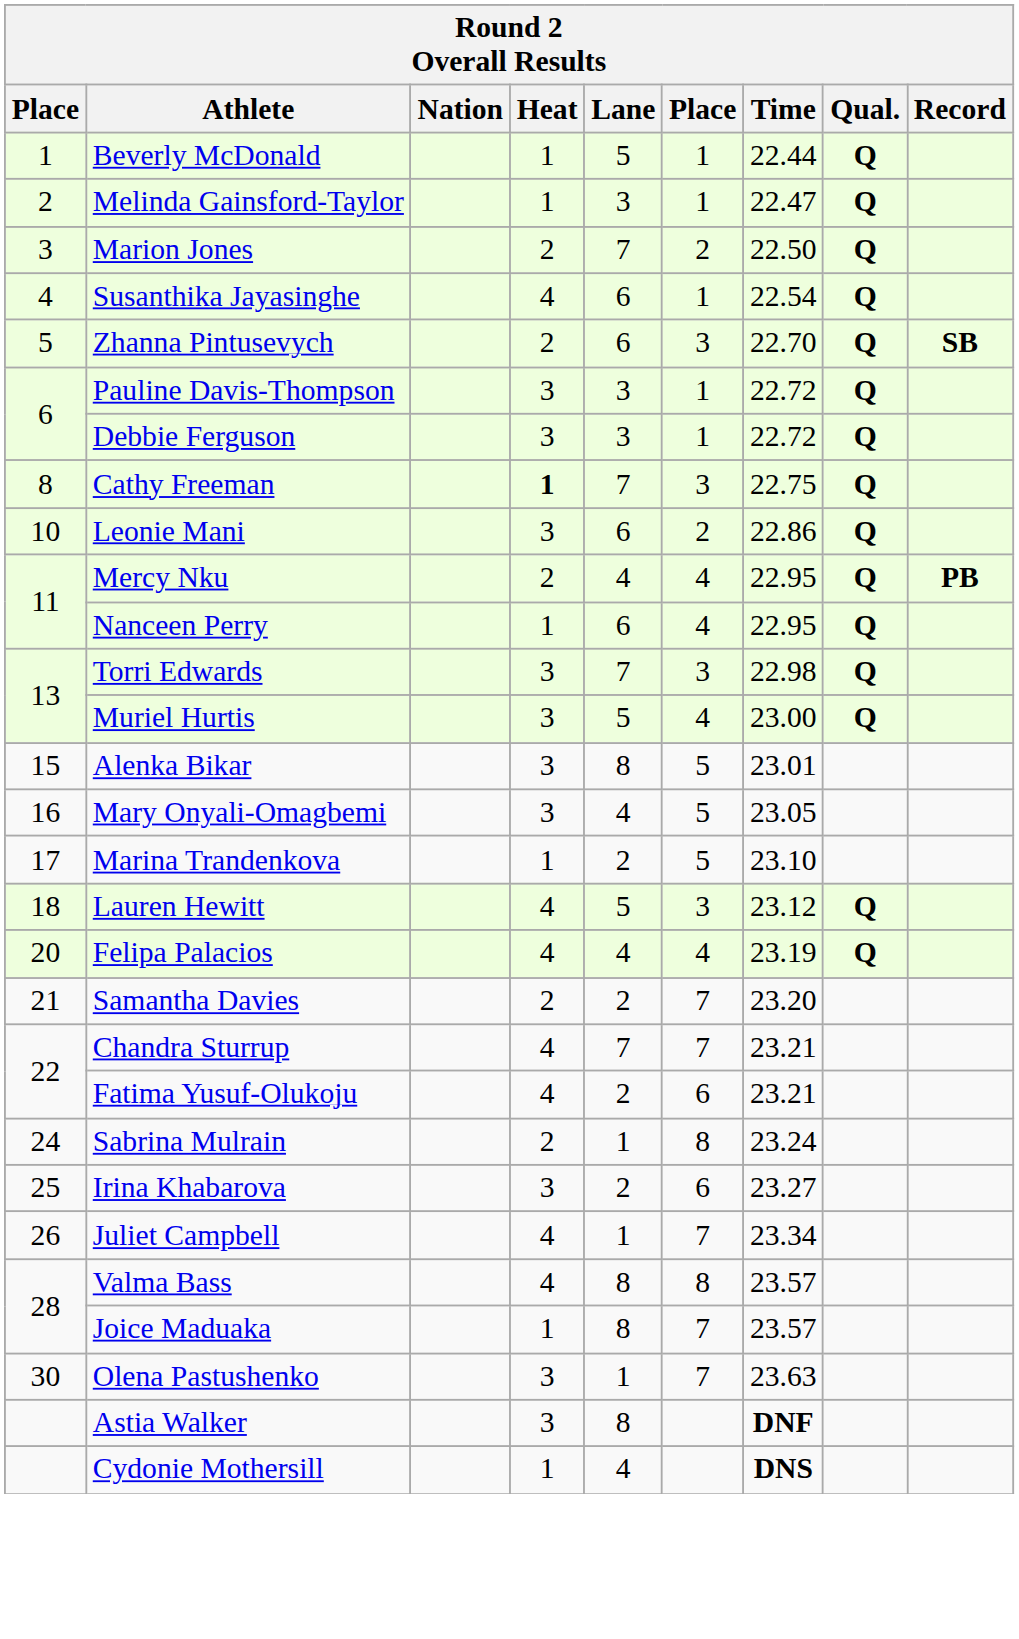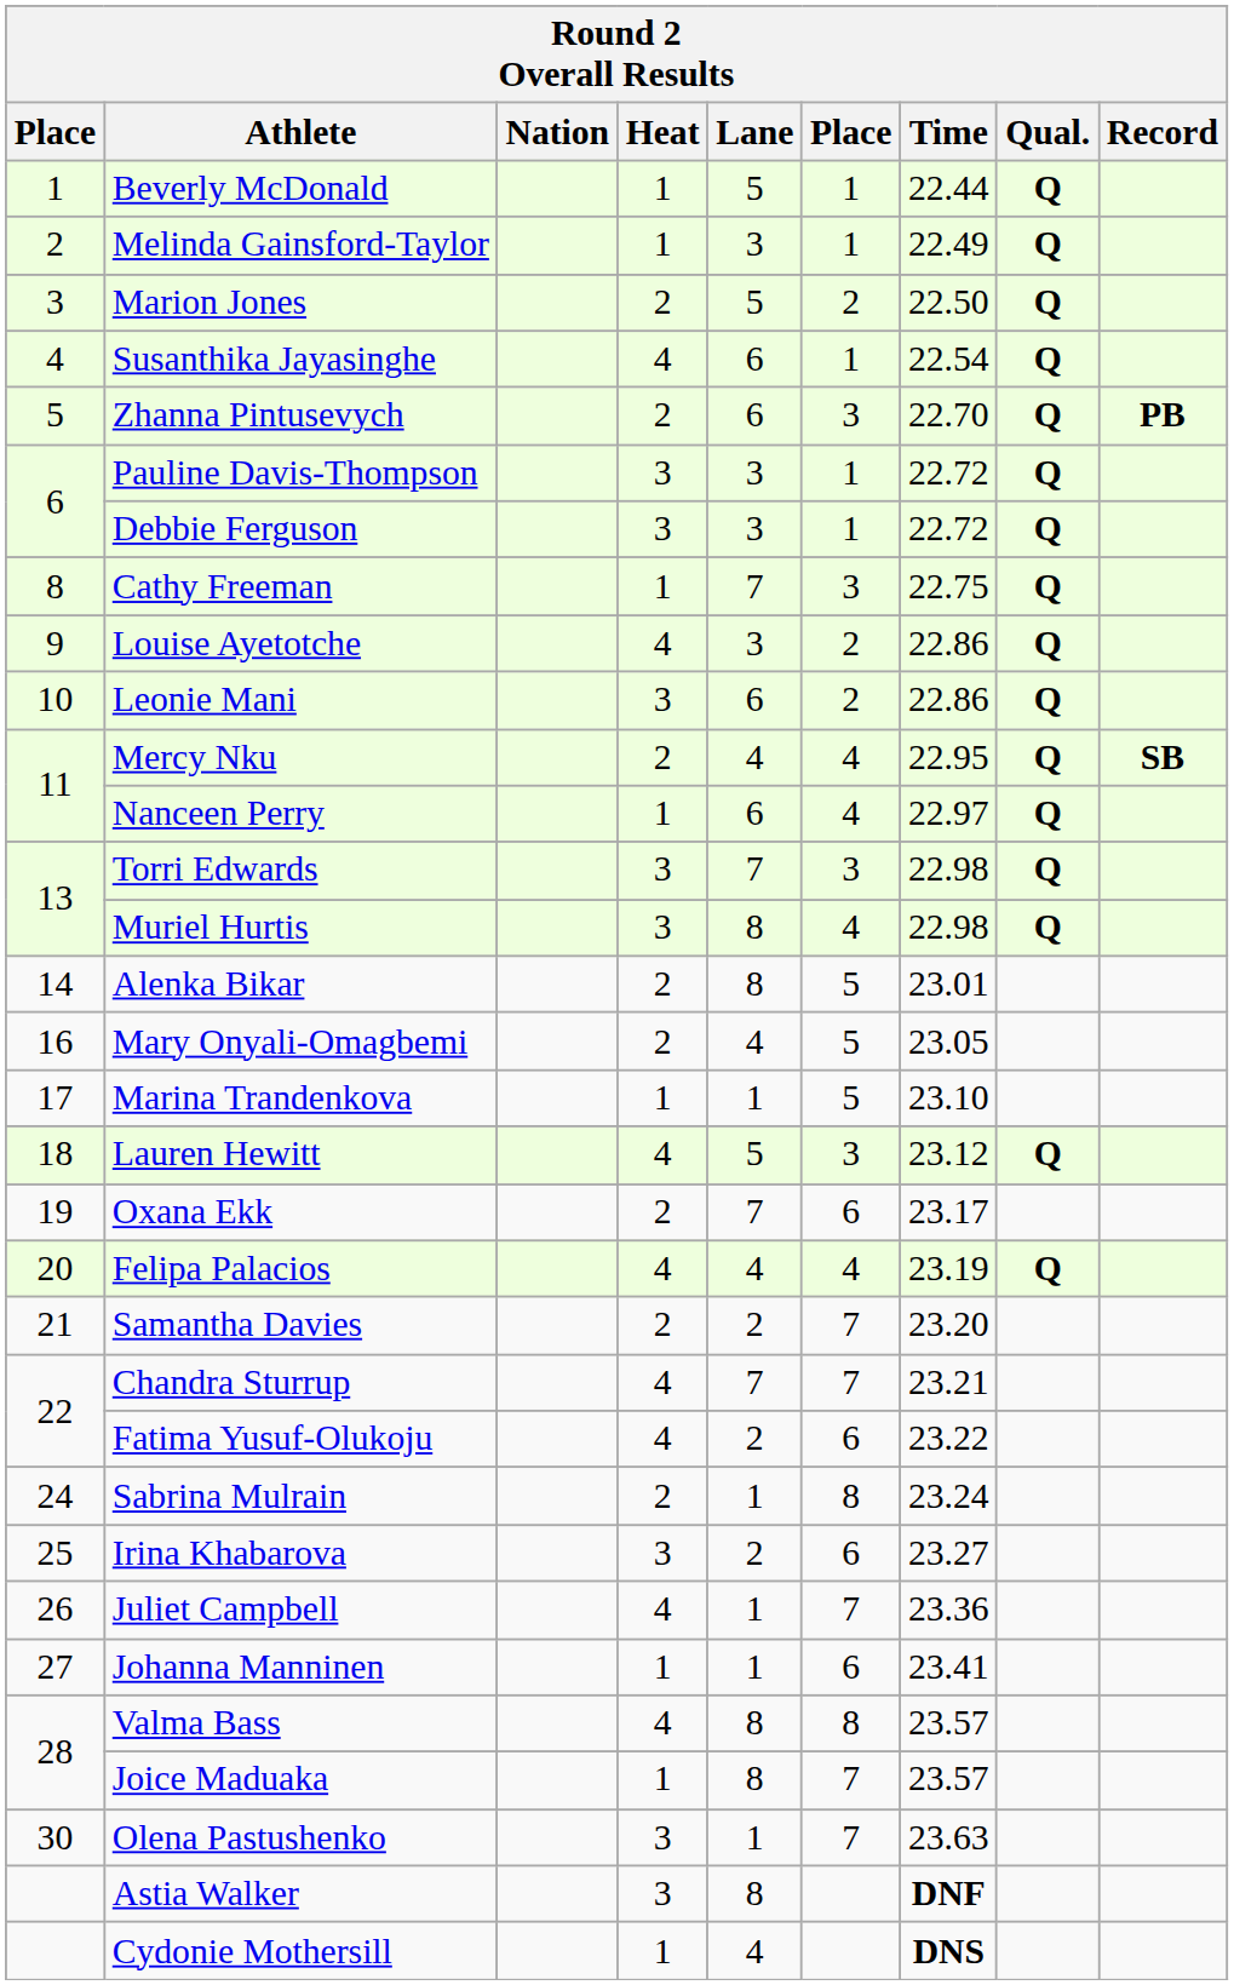 <table class="wikitable sortable">
 <tr>
 <th colspan=9>Round 2 <br> Overall Results</th>
 </tr>
 <tr>
 <th>Place</th>
 <th>Athlete</th>
 <th>Nation</th>
 <th>Heat</th>
 <th>Lane</th>
 <th>Place</th>
 <th>Time</th>
 <th>Qual.</th>
 <th>Record</th>
 </tr>
 <tr bgcolor = "eeffdd">
 <td align="center">1</td>
 <td align="left"><a href='#'>Beverly McDonald</a></td>
 <td align="left"></td>
 <td align="center">1</td>
 <td align="center">5</td>
 <td align="center">1</td>
 <td align="center">22.44</td>
 <td align="center"><strong>Q</strong></td>
 <td align="center"></td>
 </tr>
 <tr bgcolor = "eeffdd">
 <td align="center">2</td>
 <td align="left"><a href='#'>Melinda Gainsford-Taylor</a></td>
 <td align="left"></td>
 <td align="center">1</td>
 <td align="center">3</td>
 <td align="center">1</td>
-<td align="center">22.47</td>
+<td align="center">22.49</td>
 <td align="center"><strong>Q</strong></td>
 <td align="center"></td>
 </tr>
 <tr bgcolor = "eeffdd">
 <td align="center">3</td>
 <td align="left"><a href='#'>Marion Jones</a></td>
 <td align="left"></td>
 <td align="center">2</td>
-<td align="center">7</td>
+<td align="center">5</td>
 <td align="center">2</td>
 <td align="center">22.50</td>
 <td align="center"><strong>Q</strong></td>
 <td align="center"></td>
 </tr>
 <tr bgcolor = "eeffdd">
 <td align="center">4</td>
 <td align="left"><a href='#'>Susanthika Jayasinghe</a></td>
 <td align="left"></td>
 <td align="center">4</td>
 <td align="center">6</td>
 <td align="center">1</td>
 <td align="center">22.54</td>
 <td align="center"><strong>Q</strong></td>
 <td align="center"></td>
 </tr>
 <tr bgcolor = "eeffdd">
 <td align="center">5</td>
 <td align="left"><a href='#'>Zhanna Pintusevych</a></td>
 <td align="left"></td>
 <td align="center">2</td>
 <td align="center">6</td>
 <td align="center">3</td>
 <td align="center">22.70</td>
 <td align="center"><strong>Q</strong></td>
-<td align="center"><strong>SB</strong></td>
+<td align="center"><strong>PB</strong></td>
 </tr>
 <tr bgcolor = "eeffdd">
 <td rowspan= 2 align="center">6</td>
 <td align="left"><a href='#'>Pauline Davis-Thompson</a></td>
 <td align="left"></td>
 <td align="center">3</td>
 <td align="center">3</td>
 <td align="center">1</td>
 <td align="center">22.72</td>
 <td align="center"><strong>Q</strong></td>
 <td align="center"></td>
 </tr>
 <tr bgcolor = "eeffdd">
 <td align="left"><a href='#'>Debbie Ferguson</a></td>
 <td align="left"></td>
 <td align="center">3</td>
 <td align="center">3</td>
 <td align="center">1</td>
 <td align="center">22.72</td>
 <td align="center"><strong>Q </strong></td>
 <td align="center"></td>
 </tr>
 <tr bgcolor = "eeffdd">
 <td align="center">8</td>
 <td align="left"><a href='#'>Cathy Freeman</a></td>
 <td align="left"></td>
-<td align="center"><strong>1</strong></td>
+<td align="center">1</td>
 <td align="center">7</td>
 <td align="center">3</td>
 <td align="center">22.75</td>
+<td align="center"><strong>Q</strong></td>
+<td align="center"></td>
+</tr>
+<tr bgcolor = "eeffdd">
+<td align="center">9</td>
+<td align="left"><a href='#'>Louise Ayetotche</a></td>
+<td align="left"></td>
+<td align="center">4</td>
+<td align="center">3</td>
+<td align="center">2</td>
+<td align="center">22.86</td>
 <td align="center"><strong>Q</strong></td>
 <td align="center"></td>
 </tr>
 <tr bgcolor = "eeffdd">
 <td align="center">10</td>
 <td align="left"><a href='#'>Leonie Mani</a></td>
 <td align="left"></td>
 <td align="center">3</td>
 <td align="center">6</td>
 <td align="center">2</td>
 <td align="center">22.86</td>
 <td align="center"><strong>Q</strong></td>
 <td align="center"></td>
 </tr>
 <tr bgcolor = "eeffdd">
 <td rowspan=2 align="center">11</td>
 <td align="left"><a href='#'>Mercy Nku</a></td>
 <td align="left"></td>
 <td align="center">2</td>
 <td align="center">4</td>
 <td align="center">4</td>
 <td align="center">22.95</td>
 <td align="center"><strong>Q</strong></td>
-<td align="center"><strong>PB</strong></td>
+<td align="center"><strong>SB</strong></td>
 </tr>
 <tr bgcolor = "eeffdd">
 <td align="left"><a href='#'>Nanceen Perry</a></td>
 <td align="left"></td>
 <td align="center">1</td>
 <td align="center">6</td>
 <td align="center">4</td>
-<td align="center">22.95</td>
+<td align="center">22.97</td>
 <td align="center"><strong>Q</strong></td>
 <td align="center"></td>
 </tr>
 <tr bgcolor = "eeffdd">
 <td rowspan=2 align="center">13</td>
 <td align="left"><a href='#'>Torri Edwards</a></td>
 <td align="left"></td>
 <td align="center">3</td>
 <td align="center">7</td>
 <td align="center">3</td>
 <td align="center">22.98</td>
 <td align="center"><strong>Q</strong></td>
 <td align="center"></td>
 </tr>
 <tr bgcolor = "eeffdd">
 <td align="left"><a href='#'>Muriel Hurtis</a></td>
 <td align="left"></td>
 <td align="center">3</td>
-<td align="center">5</td>
+<td align="center">8</td>
 <td align="center">4</td>
-<td align="center">23.00</td>
+<td align="center">22.98</td>
 <td align="center"><strong>Q</strong></td>
 <td align="center"></td>
 </tr>
 <tr>
-<td align="center">15</td>
+<td align="center">14</td>
 <td align="left"><a href='#'>Alenka Bikar</a></td>
 <td align="left"></td>
-<td align="center">3</td>
+<td align="center">2</td>
 <td align="center">8</td>
 <td align="center">5</td>
 <td align="center">23.01</td>
 <td align="center"></td>
 <td align="center"></td>
 </tr>
 <tr>
 <td align="center">16</td>
 <td align="left"><a href='#'>Mary Onyali-Omagbemi</a></td>
 <td align="left"></td>
-<td align="center">3</td>
+<td align="center">2</td>
 <td align="center">4</td>
 <td align="center">5</td>
 <td align="center">23.05</td>
 <td align="center"></td>
 <td align="center"></td>
 </tr>
 <tr>
 <td align="center">17</td>
 <td align="left"><a href='#'>Marina Trandenkova</a></td>
 <td align="left"></td>
 <td align="center">1</td>
-<td align="center">2</td>
+<td align="center">1</td>
 <td align="center">5</td>
 <td align="center">23.10</td>
 <td align="center"></td>
 <td align="center"></td>
 </tr>
 <tr bgcolor = "eeffdd">
 <td align="center">18</td>
 <td align="left"><a href='#'>Lauren Hewitt</a></td>
 <td align="left"></td>
 <td align="center">4</td>
 <td align="center">5</td>
 <td align="center">3</td>
 <td align="center">23.12</td>
 <td align="center"><strong>Q</strong></td>
+<td align="center"></td>
+</tr>
+<tr>
+<td align="center">19</td>
+<td align="left"><a href='#'>Oxana Ekk</a></td>
+<td align="left"></td>
+<td align="center">2</td>
+<td align="center">7</td>
+<td align="center">6</td>
+<td align="center">23.17</td>
+<td align="center"></td>
 <td align="center"></td>
 </tr>
 <tr bgcolor = "eeffdd">
 <td align="center">20</td>
 <td align="left"><a href='#'>Felipa Palacios</a></td>
 <td align="left"></td>
 <td align="center">4</td>
 <td align="center">4</td>
 <td align="center">4</td>
 <td align="center">23.19</td>
 <td align="center"><strong>Q</strong></td>
 <td align="center"></td>
 </tr>
 <tr>
 <td align="center">21</td>
 <td align="left"><a href='#'>Samantha Davies</a></td>
 <td align="left"></td>
 <td align="center">2</td>
 <td align="center">2</td>
 <td align="center">7</td>
 <td align="center">23.20</td>
 <td align="center"></td>
 <td align="center"></td>
 </tr>
 <tr>
 <td rowspan=2 align="center">22</td>
 <td align="left"><a href='#'>Chandra Sturrup</a></td>
 <td align="left"></td>
 <td align="center">4</td>
 <td align="center">7</td>
 <td align="center">7</td>
 <td align="center">23.21</td>
 <td align="center"></td>
 <td align="center"></td>
 </tr>
 <tr>
 <td align="left"><a href='#'>Fatima Yusuf-Olukoju</a></td>
 <td align="left"></td>
 <td align="center">4</td>
 <td align="center">2</td>
 <td align="center">6</td>
-<td align="center">23.21</td>
+<td align="center">23.22</td>
 <td align="center"></td>
 <td align="center"></td>
 </tr>
 <tr>
 <td align="center">24</td>
 <td align="left"><a href='#'>Sabrina Mulrain</a></td>
 <td align="left"></td>
 <td align="center">2</td>
 <td align="center">1</td>
 <td align="center">8</td>
 <td align="center">23.24</td>
 <td align="center"></td>
 <td align="center"></td>
 </tr>
 <tr>
 <td align="center">25</td>
 <td align="left"><a href='#'>Irina Khabarova</a></td>
 <td align="left"></td>
 <td align="center">3</td>
 <td align="center">2</td>
 <td align="center">6</td>
 <td align="center">23.27</td>
 <td align="center"></td>
 <td align="center"></td>
 </tr>
 <tr>
 <td align="center">26</td>
 <td align="left"><a href='#'>Juliet Campbell</a></td>
 <td align="left"></td>
 <td align="center">4</td>
 <td align="center">1</td>
 <td align="center">7</td>
-<td align="center">23.34</td>
+<td align="center">23.36</td>
+<td align="center"></td>
+<td align="center"></td>
+</tr>
+<tr>
+<td align="center">27</td>
+<td align="left"><a href='#'>Johanna Manninen</a></td>
+<td align="left"></td>
+<td align="center">1</td>
+<td align="center">1</td>
+<td align="center">6</td>
+<td align="center">23.41</td>
 <td align="center"></td>
 <td align="center"></td>
 </tr>
 <tr>
 <td rowspan=2 align="center">28</td>
 <td align="left"><a href='#'>Valma Bass</a></td>
 <td align="left"></td>
 <td align="center">4</td>
 <td align="center">8</td>
 <td align="center">8</td>
 <td align="center">23.57</td>
 <td align="center"></td>
 <td align="center"></td>
 </tr>
 <tr>
 <td align="left"><a href='#'>Joice Maduaka</a></td>
 <td align="left"></td>
 <td align="center">1</td>
 <td align="center">8</td>
 <td align="center">7</td>
 <td align="center">23.57</td>
 <td align="center"></td>
 <td align="center"></td>
 </tr>
 <tr>
 <td align="center">30</td>
 <td align="left"><a href='#'>Olena Pastushenko</a></td>
 <td align="left"></td>
 <td align="center">3</td>
 <td align="center">1</td>
 <td align="center">7</td>
 <td align="center">23.63</td>
 <td align="center"></td>
 <td align="center"></td>
 </tr>
 <tr>
 <td align="center"></td>
 <td align="left"><a href='#'>Astia Walker</a></td>
 <td align="left"></td>
 <td align="center">3</td>
 <td align="center">8</td>
 <td align="center"></td>
 <td align="center"><strong>DNF</strong></td>
 <td align="center"></td>
 <td align="center"></td>
 </tr>
 <tr>
 <td align="center"></td>
 <td align="left"><a href='#'>Cydonie Mothersill</a></td>
 <td align="left"></td>
 <td align="center">1</td>
 <td align="center">4</td>
 <td align="center"></td>
 <td align="center"><strong>DNS</strong></td>
 <td align="center"></td>
 <td align="center"></td>
 </tr>
 </table>
